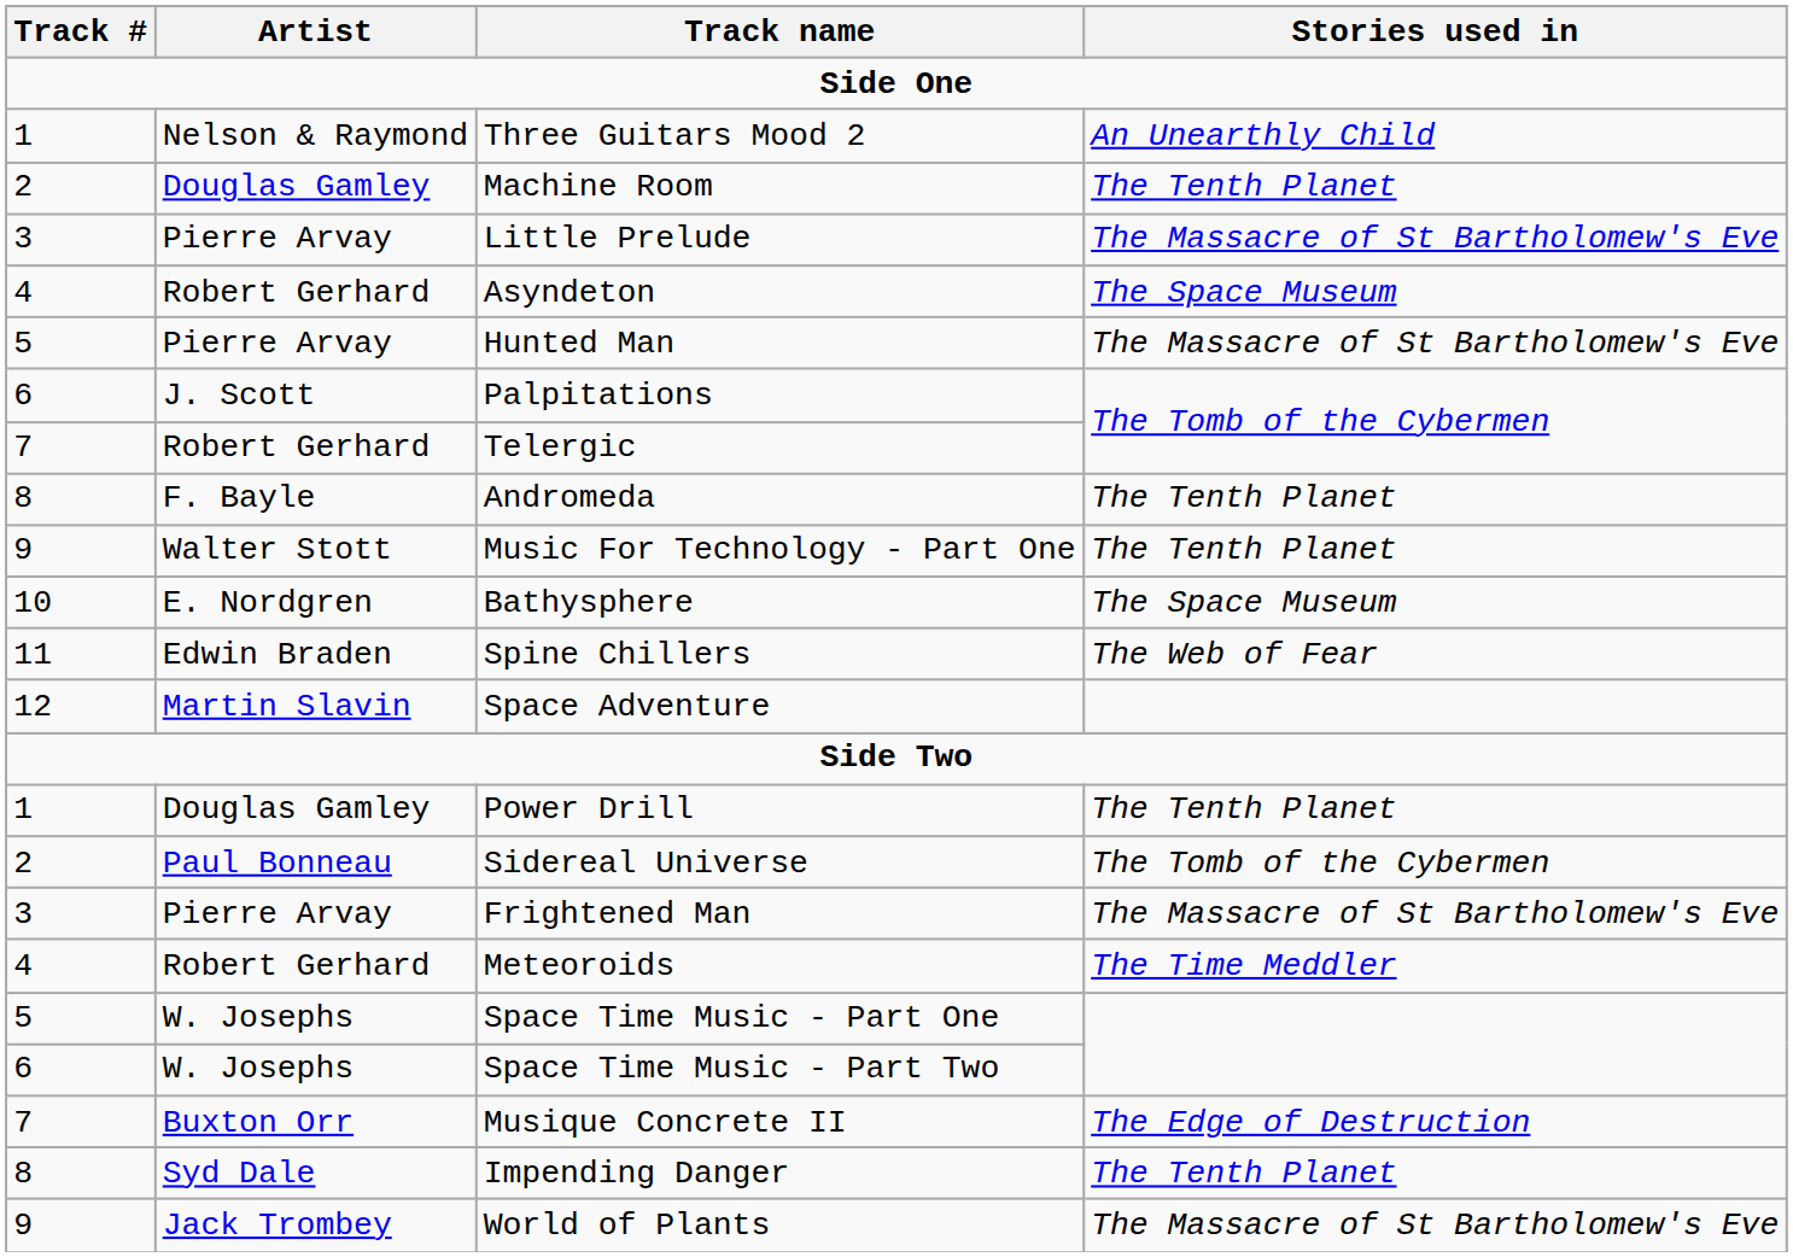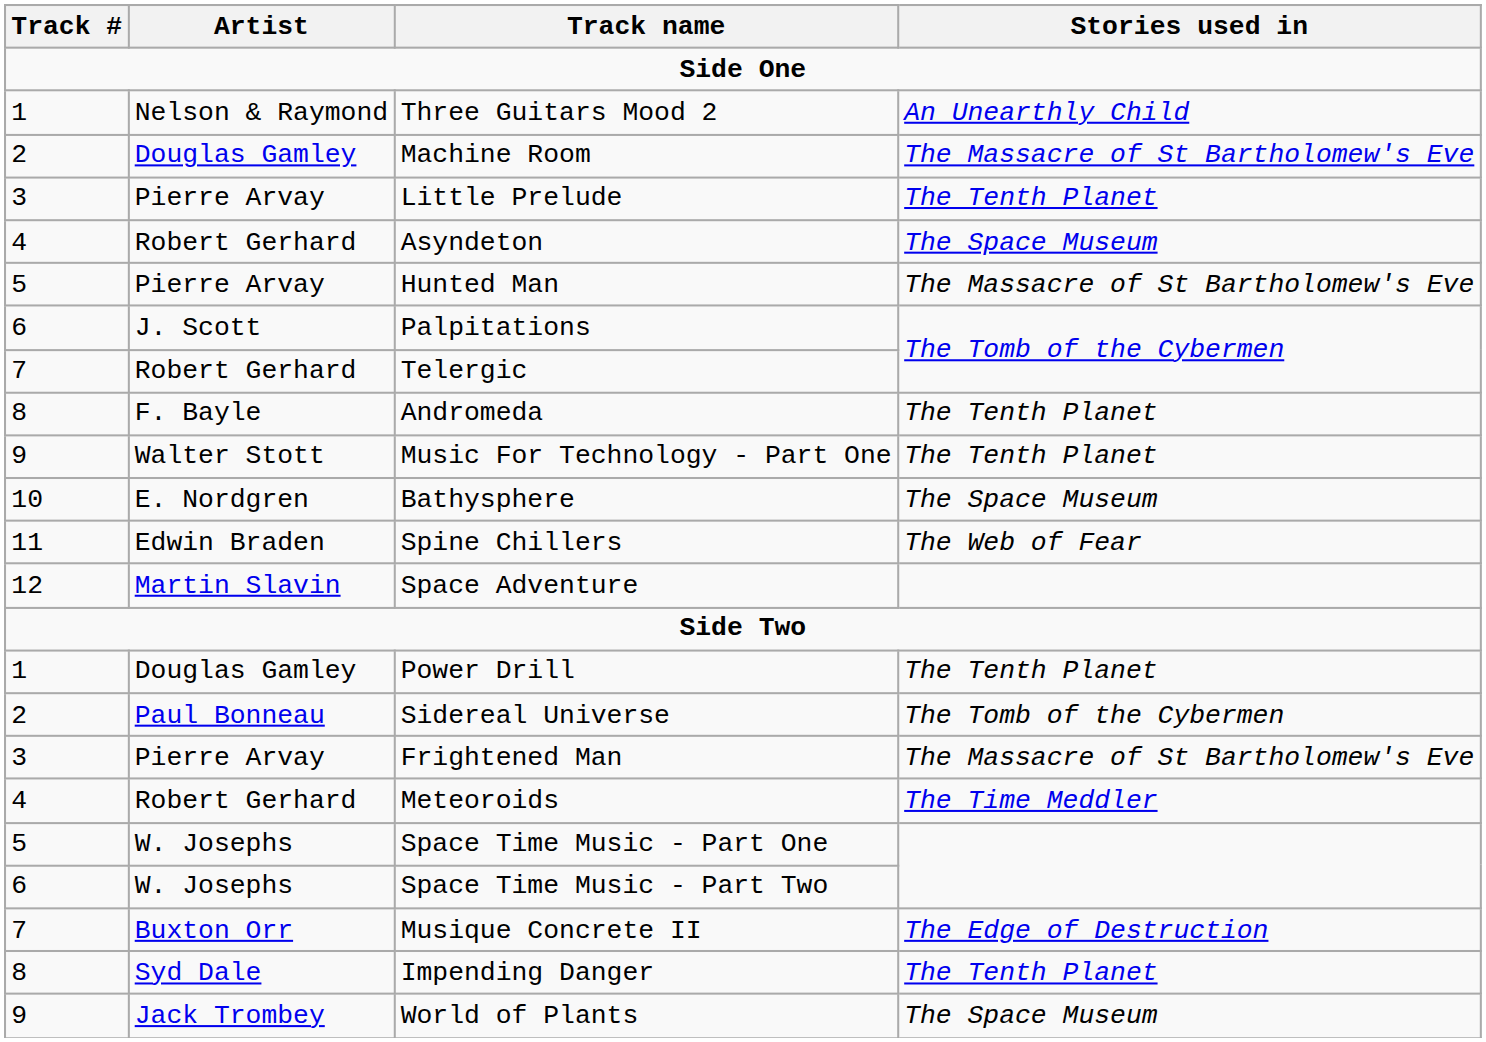 <table class="wikitable">
 <tr>
 <th>Track #</th>
 <th>Artist</th>
 <th>Track name</th>
 <th>Stories used in</th>
 </tr>
 <tr>
 <td colspan=4 style="text-align:center;"><strong>Side One</strong></td>
 </tr>
 <tr>
 <td>1</td>
 <td>Nelson & Raymond</td>
 <td>Three Guitars Mood 2</td>
 <td><em><a href='#'>An Unearthly Child</a></em></td>
 </tr>
 <tr>
 <td>2</td>
 <td><a href='#'>Douglas Gamley</a></td>
 <td>Machine Room</td>
-<td><em><a href='#'>The Tenth Planet</a></em></td>
+<td><em><a href='#'>The Massacre of St Bartholomew's Eve</a></em></td>
 </tr>
 <tr>
 <td>3</td>
 <td>Pierre Arvay</td>
 <td>Little Prelude</td>
-<td><em><a href='#'>The Massacre of St Bartholomew's Eve</a></em></td>
+<td><em><a href='#'>The Tenth Planet</a></em></td>
 </tr>
 <tr>
 <td>4</td>
 <td>Robert Gerhard</td>
 <td>Asyndeton</td>
 <td><em><a href='#'>The Space Museum</a></em></td>
 </tr>
 <tr>
 <td>5</td>
 <td>Pierre Arvay</td>
 <td>Hunted Man</td>
 <td><em>The Massacre of St Bartholomew's Eve</em></td>
 </tr>
 <tr>
 <td>6</td>
 <td>J. Scott</td>
 <td>Palpitations</td>
 <td rowspan=2><em><a href='#'>The Tomb of the Cybermen</a></em></td>
 </tr>
 <tr>
 <td>7</td>
 <td>Robert Gerhard</td>
 <td>Telergic</td>
 </tr>
 <tr>
 <td>8</td>
 <td>F. Bayle</td>
 <td>Andromeda</td>
 <td><em>The Tenth Planet</em></td>
 </tr>
 <tr>
 <td>9</td>
 <td>Walter Stott</td>
 <td>Music For Technology - Part One</td>
 <td><em>The Tenth Planet</em></td>
 </tr>
 <tr>
 <td>10</td>
 <td>E. Nordgren</td>
 <td>Bathysphere</td>
 <td><em>The Space Museum</em></td>
 </tr>
 <tr>
 <td>11</td>
 <td>Edwin Braden</td>
 <td>Spine Chillers</td>
 <td><em>The Web of Fear</em></td>
 </tr>
 <tr>
 <td>12</td>
 <td><a href='#'>Martin Slavin</a></td>
 <td>Space Adventure</td>
 <td></td>
 </tr>
 <tr>
 <td colspan=4 style="text-align:center;"><strong>Side Two</strong></td>
 </tr>
 <tr>
 <td>1</td>
 <td>Douglas Gamley</td>
 <td>Power Drill</td>
 <td><em>The Tenth Planet</em></td>
 </tr>
 <tr>
 <td>2</td>
 <td><a href='#'>Paul Bonneau</a></td>
 <td>Sidereal Universe</td>
 <td><em>The Tomb of the Cybermen</em></td>
 </tr>
 <tr>
 <td>3</td>
 <td>Pierre Arvay</td>
 <td>Frightened Man</td>
 <td><em>The Massacre of St Bartholomew's Eve</em></td>
 </tr>
 <tr>
 <td>4</td>
 <td>Robert Gerhard</td>
 <td>Meteoroids</td>
 <td><em><a href='#'>The Time Meddler</a></em></td>
 </tr>
 <tr>
 <td>5</td>
 <td>W. Josephs</td>
 <td>Space Time Music - Part One</td>
 <td rowspan="2"></td>
 </tr>
 <tr>
 <td>6</td>
 <td>W. Josephs</td>
 <td>Space Time Music - Part Two</td>
 </tr>
 <tr>
 <td>7</td>
 <td><a href='#'>Buxton Orr</a></td>
 <td>Musique Concrete II</td>
 <td><em><a href='#'>The Edge of Destruction</a></em></td>
 </tr>
 <tr>
 <td>8</td>
 <td><a href='#'>Syd Dale</a></td>
 <td>Impending Danger</td>
 <td><em><a href='#'>The Tenth Planet</a></em></td>
 </tr>
 <tr>
 <td>9</td>
 <td><a href='#'>Jack Trombey</a></td>
 <td>World of Plants</td>
-<td><em>The Massacre of St Bartholomew's Eve</em></td>
+<td><em>The Space Museum</em></td>
 </tr>
 </table>
